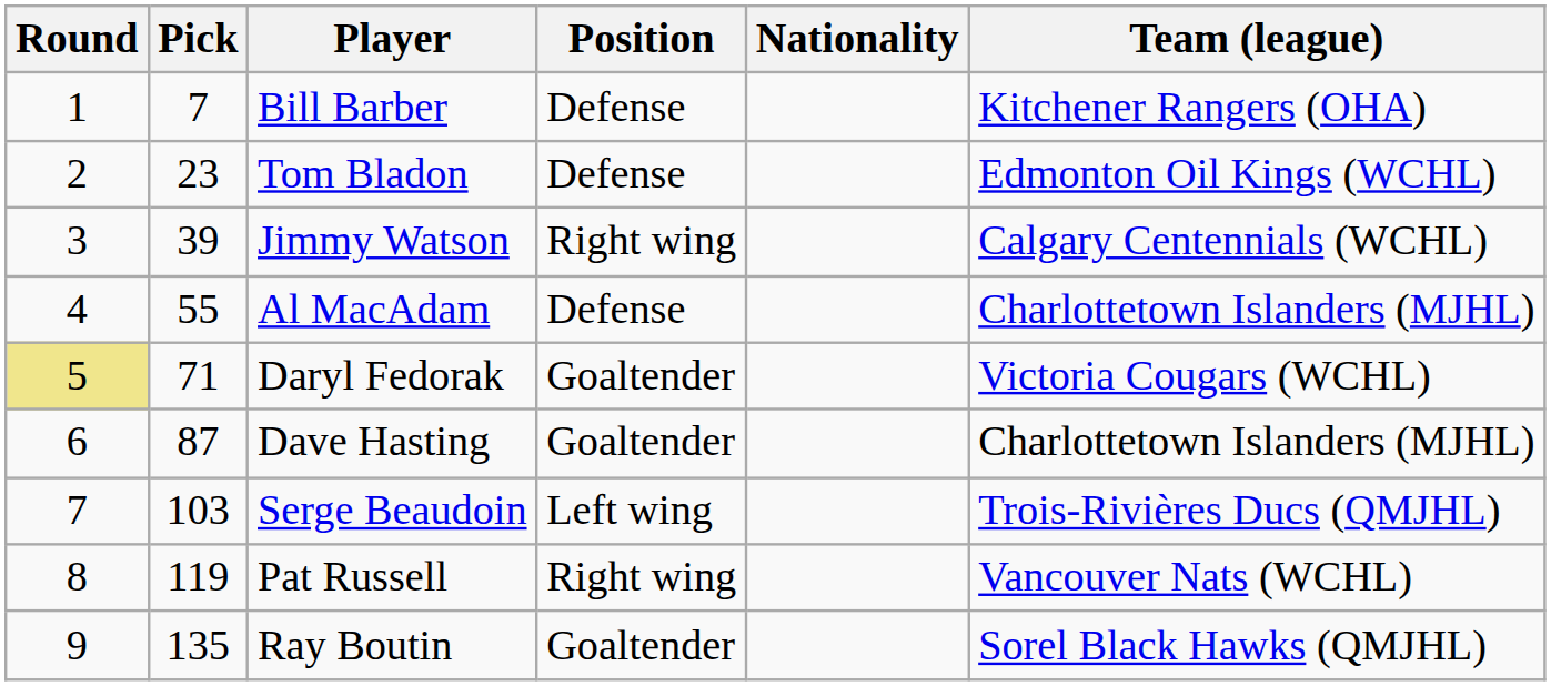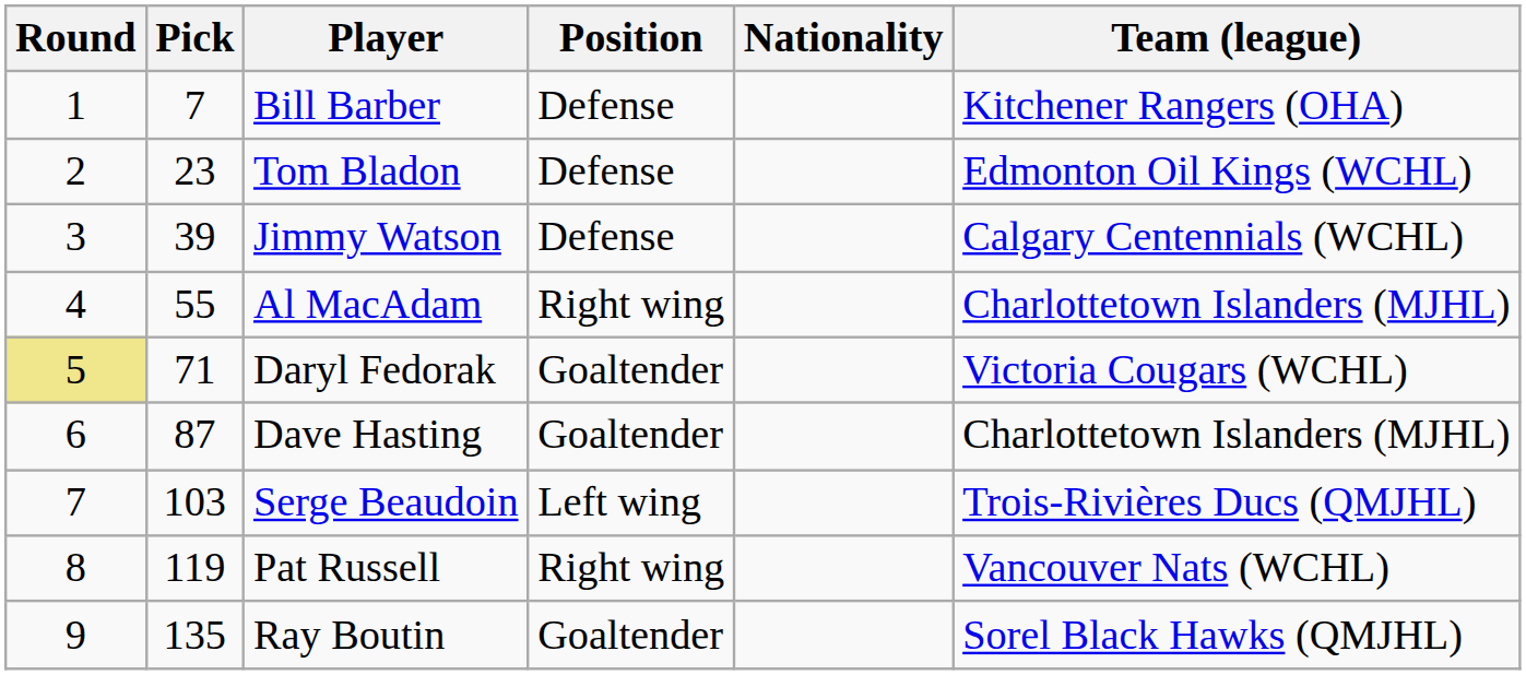 <table class="wikitable">
 <tr>
 <th>Round</th>
 <th>Pick</th>
 <th>Player</th>
 <th>Position</th>
 <th>Nationality</th>
 <th>Team (league)</th>
 </tr>
 <tr>
 <td style="text-align:center">1</td>
 <td style="text-align:center">7</td>
 <td><a href='#'>Bill Barber</a></td>
 <td>Defense</td>
 <td></td>
 <td><a href='#'>Kitchener Rangers</a> (<a href='#'>OHA</a>)</td>
 </tr>
 <tr>
 <td style="text-align:center">2</td>
 <td style="text-align:center">23</td>
 <td><a href='#'>Tom Bladon</a></td>
 <td>Defense</td>
 <td></td>
 <td><a href='#'>Edmonton Oil Kings</a> (<a href='#'>WCHL</a>)</td>
 </tr>
 <tr>
 <td style="text-align:center">3</td>
 <td style="text-align:center">39</td>
 <td><a href='#'>Jimmy Watson</a></td>
-<td>Right wing</td>
+<td>Defense</td>
 <td></td>
 <td><a href='#'>Calgary Centennials</a> (WCHL)</td>
 </tr>
 <tr>
 <td style="text-align:center">4</td>
 <td style="text-align:center">55</td>
 <td><a href='#'>Al MacAdam</a></td>
-<td>Defense</td>
+<td>Right wing</td>
 <td></td>
 <td><a href='#'>Charlottetown Islanders</a> (<a href='#'>MJHL</a>)</td>
 </tr>
 <tr>
 <td style="background: khaki; text-align:center">5</td>
 <td style="text-align:center">71</td>
 <td>Daryl Fedorak</td>
 <td>Goaltender</td>
 <td></td>
 <td><a href='#'>Victoria Cougars</a> (WCHL)</td>
 </tr>
 <tr>
 <td style="text-align:center">6</td>
 <td style="text-align:center">87</td>
 <td>Dave Hasting</td>
 <td>Goaltender</td>
 <td></td>
 <td>Charlottetown Islanders (MJHL)</td>
 </tr>
 <tr>
 <td style="text-align:center">7</td>
 <td style="text-align:center">103</td>
 <td><a href='#'>Serge Beaudoin</a></td>
 <td>Left wing</td>
 <td></td>
 <td><a href='#'>Trois-Rivières Ducs</a> (<a href='#'>QMJHL</a>)</td>
 </tr>
 <tr>
 <td style="text-align:center">8</td>
 <td style="text-align:center">119</td>
 <td>Pat Russell</td>
 <td>Right wing</td>
 <td></td>
 <td><a href='#'>Vancouver Nats</a> (WCHL)</td>
 </tr>
 <tr>
 <td style="text-align:center">9</td>
 <td style="text-align:center">135</td>
 <td>Ray Boutin</td>
 <td>Goaltender</td>
 <td></td>
 <td><a href='#'>Sorel Black Hawks</a> (QMJHL)</td>
 </tr>
 </table>
